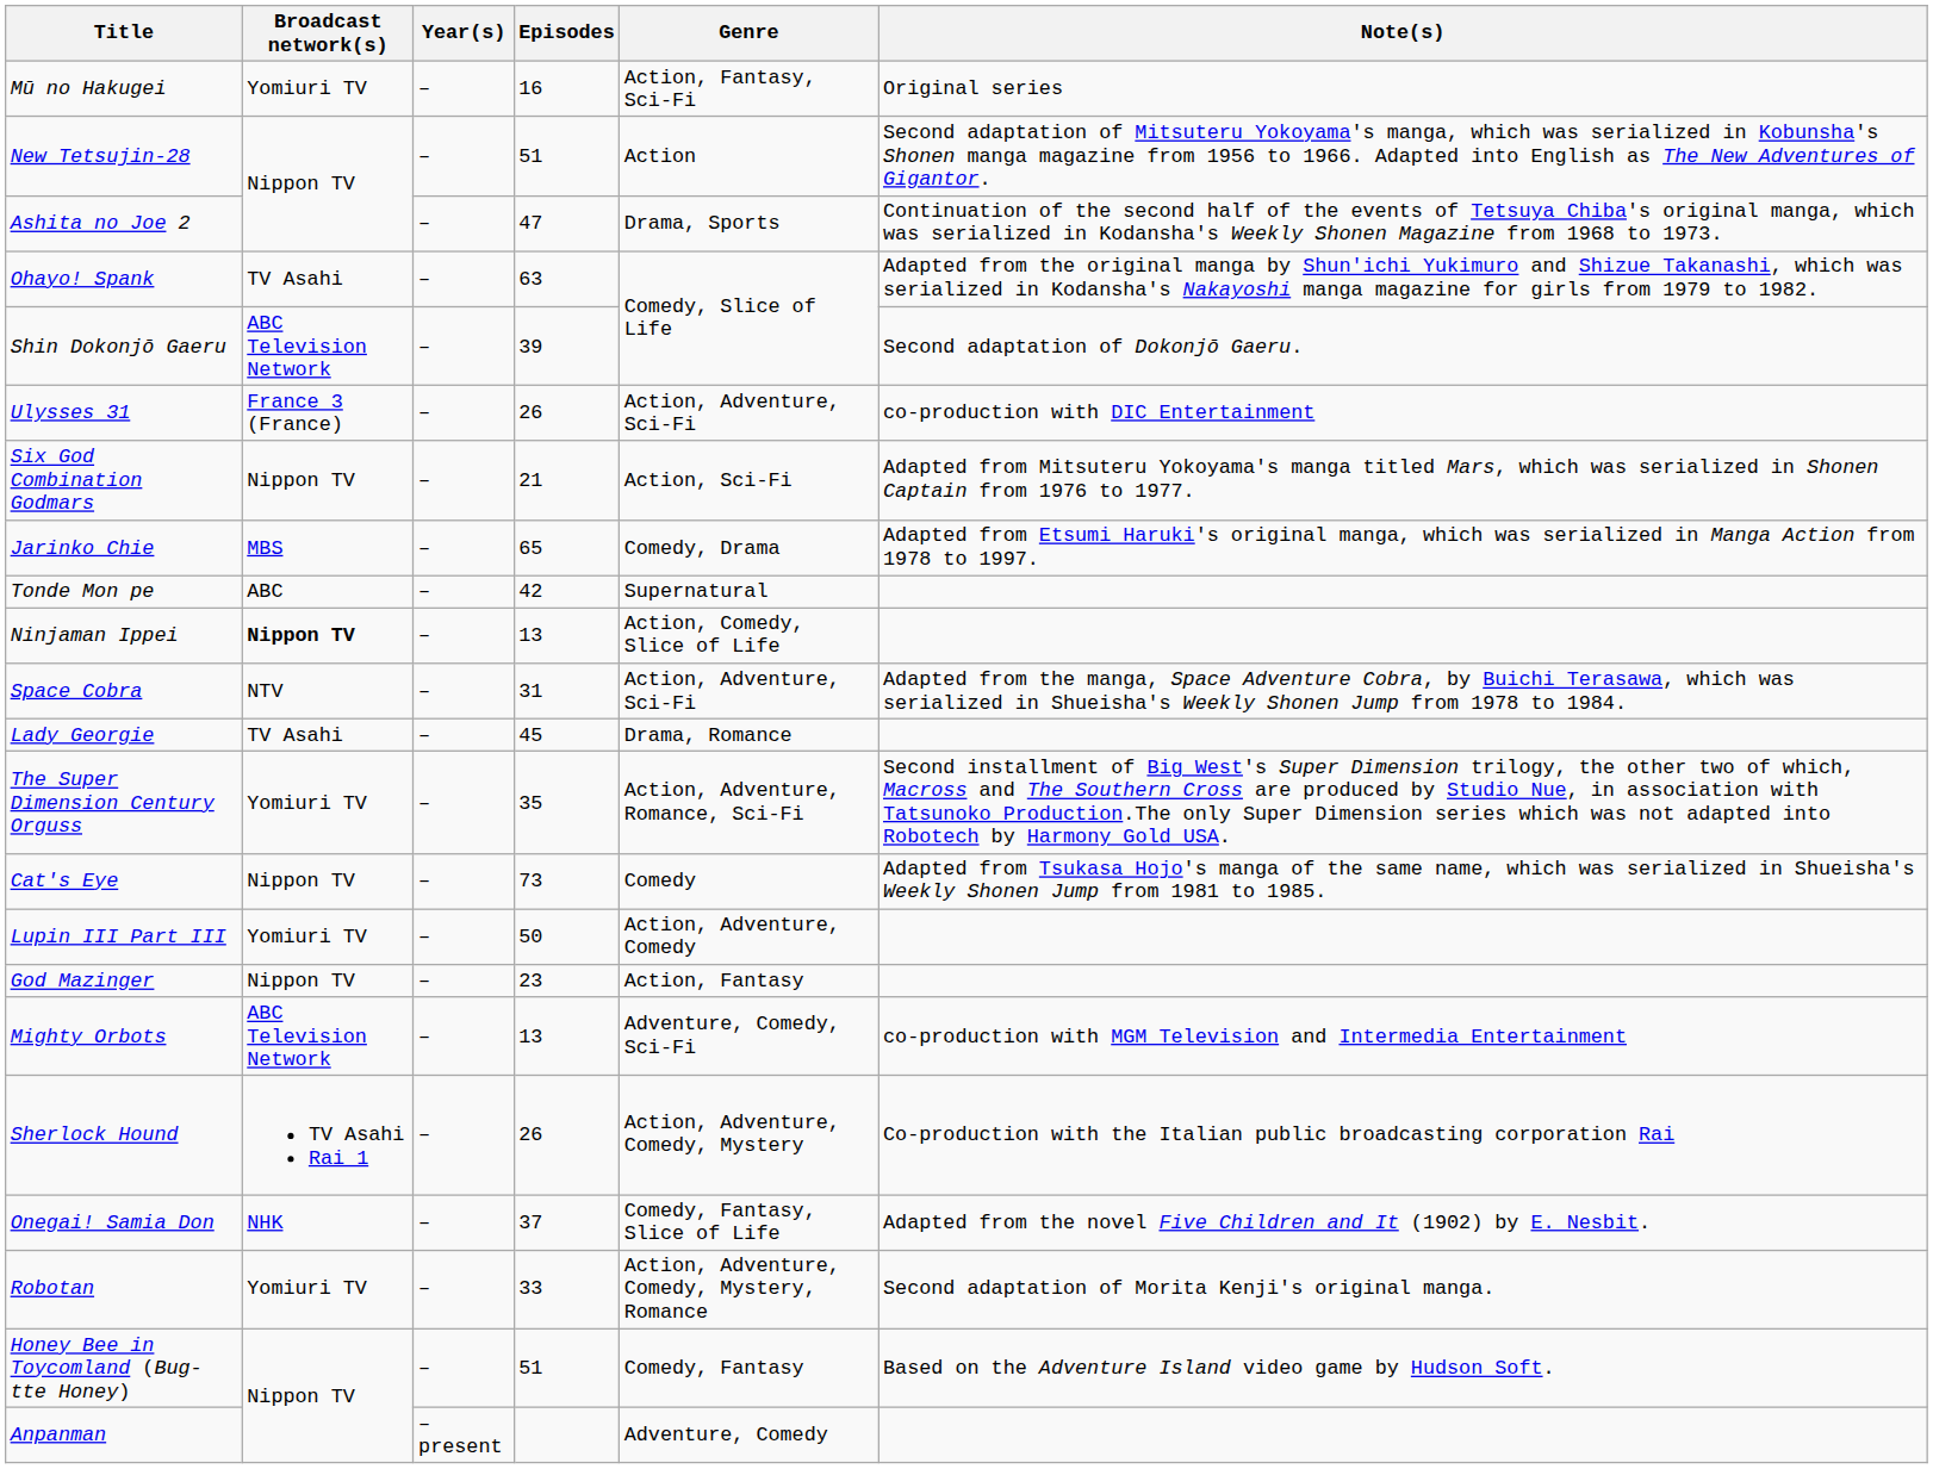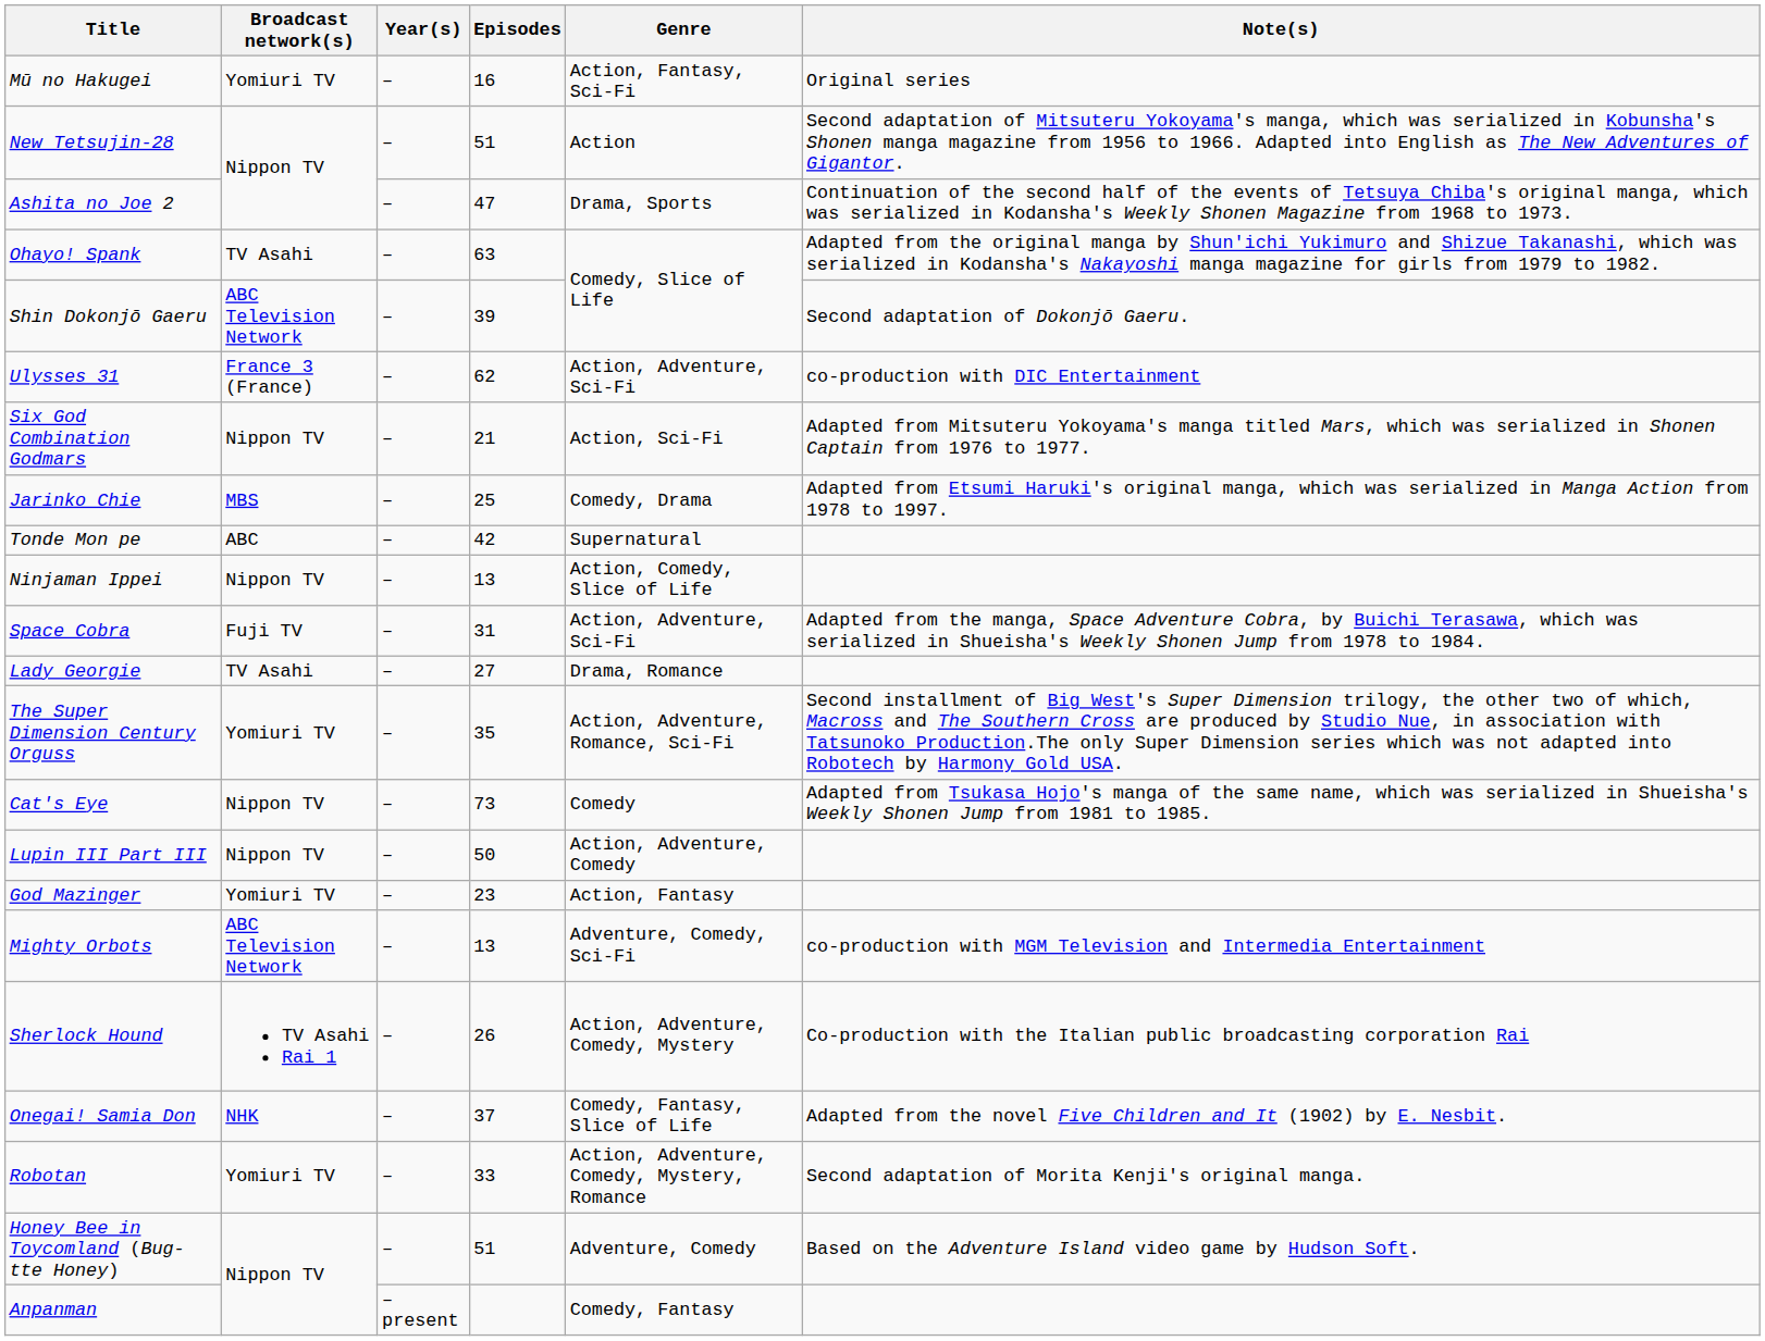 <table class="wikitable sortable">
 <tr>
 <th>Title</th>
 <th>Broadcast network(s)</th>
 <th>Year(s)</th>
 <th>Episodes</th>
 <th>Genre</th>
 <th>Note(s)</th>
 </tr>
 <tr>
 <td><em>Mū no Hakugei</em></td>
 <td>Yomiuri TV</td>
 <td> – </td>
 <td>16</td>
 <td>Action, Fantasy, Sci-Fi</td>
 <td>Original series</td>
 </tr>
 <tr>
 <td><em><a href='#'>New Tetsujin-28</a></em></td>
 <td rowspan="2">Nippon TV</td>
 <td> – </td>
 <td>51</td>
 <td>Action</td>
 <td>Second adaptation of <a href='#'>Mitsuteru Yokoyama</a>'s manga, which was serialized in <a href='#'>Kobunsha</a>'s <em>Shonen</em> manga magazine from 1956 to 1966. Adapted into English as <em><a href='#'>The New Adventures of Gigantor</a></em>.</td>
 </tr>
 <tr>
 <td><em><a href='#'>Ashita no Joe</a> 2</em></td>
 <td> – </td>
 <td>47</td>
 <td>Drama, Sports</td>
 <td>Continuation of the second half of the events of <a href='#'>Tetsuya Chiba</a>'s original manga, which was serialized in Kodansha's <em>Weekly Shonen Magazine</em> from 1968 to 1973.</td>
 </tr>
 <tr>
 <td><em><a href='#'>Ohayo! Spank</a></em></td>
 <td>TV Asahi</td>
 <td> – </td>
 <td>63</td>
 <td rowspan="2">Comedy, Slice of Life</td>
 <td>Adapted from the original manga by <a href='#'>Shun'ichi Yukimuro</a> and <a href='#'>Shizue Takanashi</a>, which was serialized in Kodansha's <em><a href='#'>Nakayoshi</a></em> manga magazine for girls from 1979 to 1982.</td>
 </tr>
 <tr>
 <td><em>Shin Dokonjō Gaeru</em></td>
 <td><a href='#'>ABC Television Network</a></td>
 <td> – </td>
 <td>39</td>
 <td>Second adaptation of <em>Dokonjō Gaeru</em>.</td>
 </tr>
 <tr>
 <td><em><a href='#'>Ulysses 31</a></em></td>
 <td><a href='#'>France 3</a> (France)</td>
 <td> – </td>
-<td>26</td>
+<td>62</td>
 <td>Action, Adventure, Sci-Fi</td>
 <td>co-production with <a href='#'>DIC Entertainment</a></td>
 </tr>
 <tr>
 <td><em><a href='#'>Six God Combination Godmars</a></em></td>
 <td>Nippon TV</td>
 <td> – </td>
 <td>21</td>
 <td>Action, Sci-Fi</td>
 <td>Adapted from Mitsuteru Yokoyama's manga titled <em>Mars</em>, which was serialized in <em>Shonen Captain</em> from 1976 to 1977.</td>
 </tr>
 <tr>
 <td><em><a href='#'>Jarinko Chie</a></em></td>
 <td><a href='#'>MBS</a></td>
 <td> – </td>
-<td>65</td>
+<td>25</td>
 <td>Comedy, Drama</td>
 <td>Adapted from <a href='#'>Etsumi Haruki</a>'s original manga, which was serialized in <em>Manga Action</em> from 1978 to 1997.</td>
 </tr>
 <tr>
 <td><em>Tonde Mon pe</em></td>
 <td>ABC</td>
 <td> – </td>
 <td>42</td>
 <td>Supernatural</td>
 <td></td>
 </tr>
 <tr>
 <td><em>Ninjaman Ippei</em></td>
-<td><strong>Nippon TV</strong></td>
+<td>Nippon TV</td>
 <td> – </td>
 <td>13</td>
 <td>Action, Comedy, Slice of Life</td>
 <td></td>
 </tr>
 <tr>
 <td><em><a href='#'>Space Cobra</a></em></td>
-<td>NTV</td>
+<td>Fuji TV</td>
 <td> – </td>
 <td>31</td>
 <td>Action, Adventure, Sci-Fi</td>
 <td>Adapted from the manga, <em>Space Adventure Cobra</em>, by <a href='#'>Buichi Terasawa</a>, which was serialized in Shueisha's <em>Weekly Shonen Jump</em> from 1978 to 1984.</td>
 </tr>
 <tr>
 <td><em><a href='#'>Lady Georgie</a></em></td>
 <td>TV Asahi</td>
 <td> – </td>
-<td>45</td>
+<td>27</td>
 <td>Drama, Romance</td>
 <td></td>
 </tr>
 <tr>
 <td><em><a href='#'>The Super Dimension Century Orguss</a></em></td>
 <td>Yomiuri TV</td>
 <td> – </td>
 <td>35</td>
 <td>Action, Adventure, Romance, Sci-Fi</td>
 <td>Second installment of <a href='#'>Big West</a>'s <em>Super Dimension</em> trilogy, the other two of which, <em><a href='#'>Macross</a></em> and <em><a href='#'>The Southern Cross</a></em> are produced by <a href='#'>Studio Nue</a>, in association with <a href='#'>Tatsunoko Production</a>.The only Super Dimension series which was not adapted into <a href='#'>Robotech</a> by <a href='#'>Harmony Gold USA</a>.</td>
 </tr>
 <tr>
 <td><em><a href='#'>Cat's Eye</a></em></td>
 <td>Nippon TV</td>
 <td> – </td>
 <td>73</td>
 <td>Comedy</td>
 <td>Adapted from <a href='#'>Tsukasa Hojo</a>'s manga of the same name, which was serialized in Shueisha's <em>Weekly Shonen Jump</em> from 1981 to 1985.</td>
 </tr>
 <tr>
 <td><em><a href='#'>Lupin III Part III</a></em></td>
-<td>Yomiuri TV</td>
+<td>Nippon TV</td>
 <td> – </td>
 <td>50</td>
 <td>Action, Adventure, Comedy</td>
 <td></td>
 </tr>
 <tr>
 <td><em><a href='#'>God Mazinger</a></em></td>
-<td>Nippon TV</td>
+<td>Yomiuri TV</td>
 <td> – </td>
 <td>23</td>
 <td>Action, Fantasy</td>
 <td></td>
 </tr>
 <tr>
 <td><em><a href='#'>Mighty Orbots</a></em></td>
 <td><a href='#'>ABC Television Network</a></td>
 <td> – </td>
 <td>13</td>
 <td>Adventure, Comedy, Sci-Fi</td>
 <td>co-production with <a href='#'>MGM Television</a> and <a href='#'>Intermedia Entertainment</a></td>
 </tr>
 <tr>
 <td><em><a href='#'>Sherlock Hound</a></em></td>
 <td><br><ul><li>TV Asahi</li><li><a href='#'>Rai 1</a></li></ul></td>
 <td> – </td>
 <td>26</td>
 <td>Action, Adventure, Comedy, Mystery</td>
 <td>Co-production with the Italian public broadcasting corporation <a href='#'>Rai</a></td>
 </tr>
 <tr>
 <td><em><a href='#'>Onegai! Samia Don</a></em></td>
 <td><a href='#'>NHK</a></td>
 <td> – </td>
 <td>37</td>
 <td>Comedy, Fantasy, Slice of Life</td>
 <td>Adapted from the novel <em><a href='#'>Five Children and It</a></em> (1902) by <a href='#'>E. Nesbit</a>.</td>
 </tr>
 <tr>
 <td><em><a href='#'>Robotan</a></em></td>
 <td>Yomiuri TV</td>
 <td> – </td>
 <td>33</td>
 <td>Action, Adventure, Comedy, Mystery, Romance</td>
 <td>Second adaptation of Morita Kenji's original manga.</td>
 </tr>
 <tr>
 <td><em><a href='#'>Honey Bee in Toycomland</a></em> (<em>Bug-tte Honey</em>)</td>
 <td rowspan="2">Nippon TV</td>
 <td> – </td>
 <td>51</td>
-<td>Comedy, Fantasy</td>
+<td>Adventure, Comedy</td>
 <td>Based on the <em>Adventure Island</em> video game by <a href='#'>Hudson Soft</a>.</td>
 </tr>
 <tr>
 <td><em><a href='#'>Anpanman</a></em></td>
 <td> – present</td>
 <td></td>
-<td>Adventure, Comedy</td>
+<td>Comedy, Fantasy</td>
 <td></td>
 </tr>
 </table>
